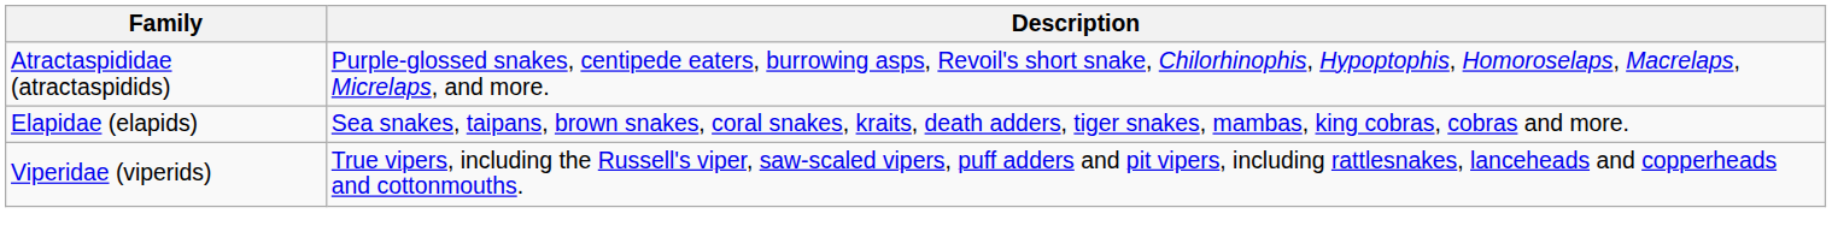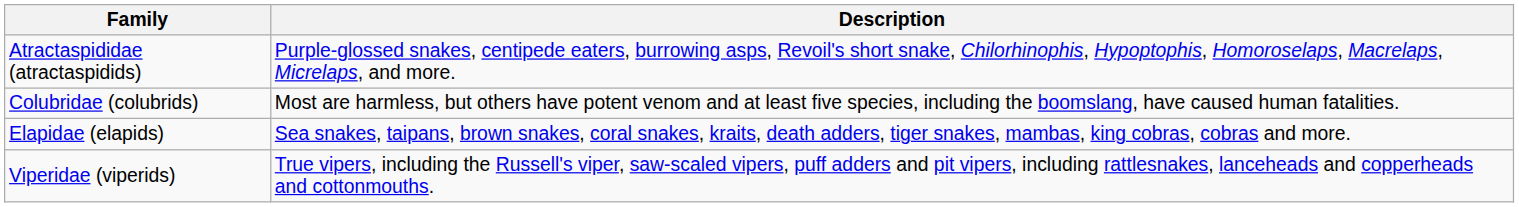 <table class="wikitable">
 <tr>
 <th>Family</th>
 <th>Description</th>
 </tr>
 <tr>
 <td><a href='#'>Atractaspididae</a> (atractaspidids)</td>
 <td><a href='#'>Purple-glossed snakes</a>, <a href='#'>centipede eaters</a>, <a href='#'>burrowing asps</a>, <a href='#'>Revoil's short snake</a>, <em><a href='#'>Chilorhinophis</a></em>, <em><a href='#'>Hypoptophis</a></em>, <em><a href='#'>Homoroselaps</a></em>, <em><a href='#'>Macrelaps</a></em>, <em><a href='#'>Micrelaps</a></em>, and more.</td>
 </tr>
 <tr>
+<td><a href='#'>Colubridae</a> (colubrids)</td>
+<td>Most are harmless, but others have potent venom and at least five species, including the <a href='#'>boomslang</a>, have caused human fatalities.</td>
+</tr>
+<tr>
 <td><a href='#'>Elapidae</a> (elapids)</td>
 <td><a href='#'>Sea snakes</a>, <a href='#'>taipans</a>, <a href='#'>brown snakes</a>, <a href='#'>coral snakes</a>, <a href='#'>kraits</a>, <a href='#'>death adders</a>, <a href='#'>tiger snakes</a>, <a href='#'>mambas</a>, <a href='#'>king cobras</a>, <a href='#'>cobras</a> and more.</td>
 </tr>
 <tr>
 <td><a href='#'>Viperidae</a> (viperids)</td>
 <td><a href='#'>True vipers</a>, including the <a href='#'>Russell's viper</a>, <a href='#'>saw-scaled vipers</a>, <a href='#'>puff adders</a> and <a href='#'>pit vipers</a>, including <a href='#'>rattlesnakes</a>, <a href='#'>lanceheads</a> and <a href='#'>copperheads and cottonmouths</a>.</td>
 </tr>
 </table>
